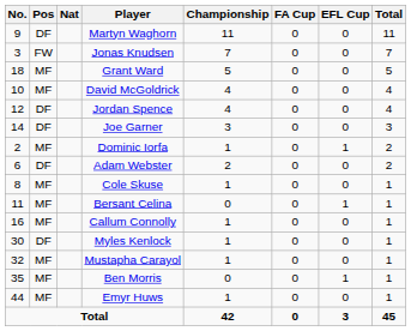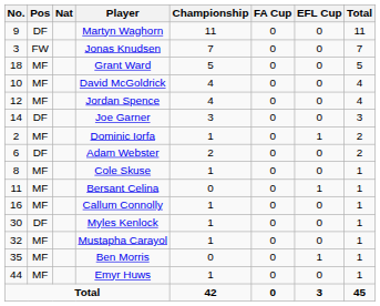 <table class="wikitable" style="text-align:center">
 <tr>
 <th width=0%>No.</th>
 <th width=0%>Pos</th>
 <th width=0%>Nat</th>
 <th width=0%>Player</th>
 <th width=0%>Championship</th>
 <th width=0%>FA Cup</th>
 <th width=0%>EFL Cup</th>
 <th width=0%>Total</th>
 </tr>
 <tr>
 <td>9</td>
 <td>DF</td>
 <td align="left"></td>
 <td><a href='#'>Martyn Waghorn</a></td>
 <td>11</td>
 <td>0</td>
 <td>0</td>
 <td>11</td>
 </tr>
 <tr>
 <td>3</td>
 <td>FW</td>
 <td align="left"></td>
 <td><a href='#'>Jonas Knudsen</a></td>
 <td>7</td>
 <td>0</td>
 <td>0</td>
 <td>7</td>
 </tr>
 <tr>
 <td>18</td>
 <td>MF</td>
 <td align="left"></td>
 <td><a href='#'>Grant Ward</a></td>
 <td>5</td>
 <td>0</td>
 <td>0</td>
 <td>5</td>
 </tr>
 <tr>
 <td>10</td>
 <td>MF</td>
 <td align="left"></td>
 <td><a href='#'>David McGoldrick</a></td>
 <td>4</td>
 <td>0</td>
 <td>0</td>
 <td>4</td>
 </tr>
 <tr>
 <td>12</td>
-<td>DF</td>
+<td>MF</td>
 <td align="left"></td>
 <td><a href='#'>Jordan Spence</a></td>
 <td>4</td>
 <td>0</td>
 <td>0</td>
 <td>4</td>
 </tr>
 <tr>
 <td>14</td>
 <td>DF</td>
 <td align="left"></td>
 <td><a href='#'>Joe Garner</a></td>
 <td>3</td>
 <td>0</td>
 <td>0</td>
 <td>3</td>
 </tr>
 <tr>
 <td>2</td>
 <td>MF</td>
 <td align="left"></td>
 <td><a href='#'>Dominic Iorfa</a></td>
 <td>1</td>
 <td>0</td>
 <td>1</td>
 <td>2</td>
 </tr>
 <tr>
 <td>6</td>
 <td>DF</td>
 <td align="left"></td>
 <td><a href='#'>Adam Webster</a></td>
 <td>2</td>
 <td>0</td>
 <td>0</td>
 <td>2</td>
 </tr>
 <tr>
 <td>8</td>
 <td>MF</td>
 <td align="left"></td>
 <td><a href='#'>Cole Skuse</a></td>
 <td>1</td>
 <td>0</td>
 <td>0</td>
 <td>1</td>
 </tr>
 <tr>
 <td>11</td>
 <td>MF</td>
 <td align="left"></td>
 <td><a href='#'>Bersant Celina</a></td>
 <td>0</td>
 <td>0</td>
 <td>1</td>
 <td>1</td>
 </tr>
 <tr>
 <td>16</td>
 <td>MF</td>
 <td align="left"></td>
 <td><a href='#'>Callum Connolly</a></td>
 <td>1</td>
 <td>0</td>
 <td>0</td>
 <td>1</td>
 </tr>
 <tr>
 <td>30</td>
 <td>DF</td>
 <td align="left"></td>
 <td><a href='#'>Myles Kenlock</a></td>
 <td>1</td>
 <td>0</td>
 <td>0</td>
 <td>1</td>
 </tr>
 <tr>
 <td>32</td>
 <td>MF</td>
 <td align="left"></td>
 <td><a href='#'>Mustapha Carayol</a></td>
 <td>1</td>
 <td>0</td>
 <td>0</td>
 <td>1</td>
 </tr>
 <tr>
 <td>35</td>
 <td>MF</td>
 <td align="left"></td>
 <td><a href='#'>Ben Morris</a></td>
 <td>0</td>
 <td>0</td>
 <td>1</td>
 <td>1</td>
 </tr>
 <tr>
 <td>44</td>
 <td>MF</td>
 <td align="left"></td>
 <td><a href='#'>Emyr Huws</a></td>
 <td>1</td>
 <td>0</td>
 <td>0</td>
 <td>1</td>
 </tr>
 <tr>
 <td colspan=4><strong>Total</strong></td>
 <td><strong>42</strong></td>
 <td><strong>0</strong></td>
 <td><strong>3</strong></td>
 <td><strong>45</strong></td>
 </tr>
 </table>
